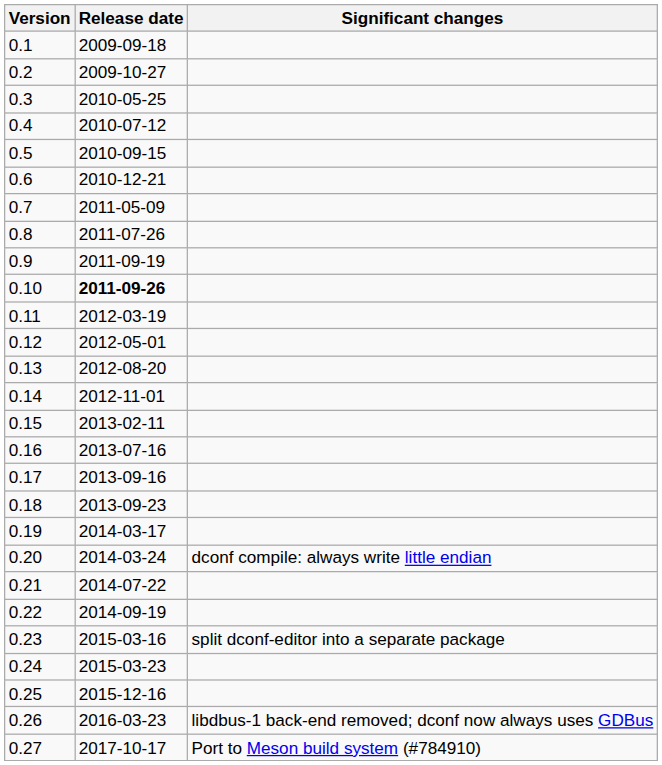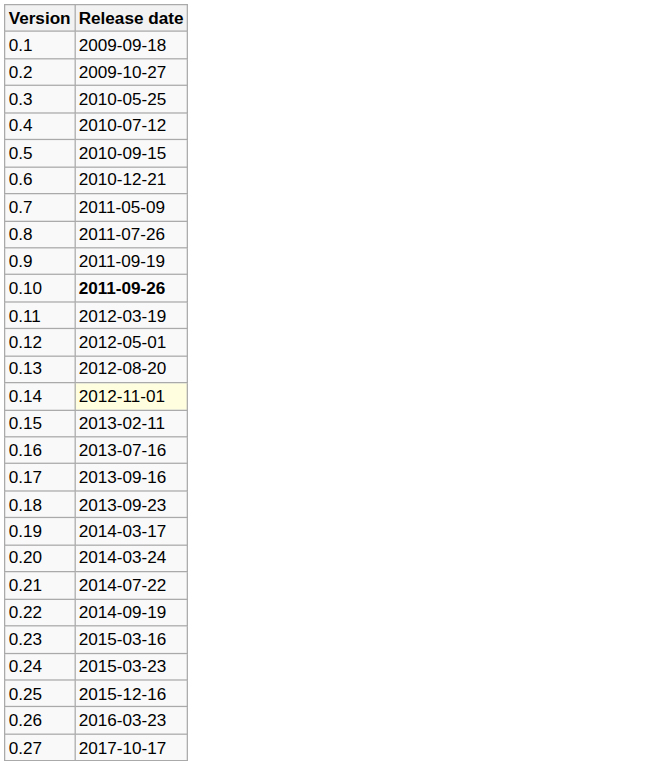 <table class="wikitable" style="font-size: 85%; text-align: left;">
 <tr>
 <th>Version</th>
 <th>Release date</th>
-<th>Significant changes</th>
 </tr>
 <tr>
 <td>0.1</td>
 <td>2009-09-18</td>
-<td></td>
 </tr>
 <tr>
 <td>0.2</td>
 <td>2009-10-27</td>
-<td></td>
 </tr>
 <tr>
 <td>0.3</td>
 <td>2010-05-25</td>
-<td></td>
 </tr>
 <tr>
 <td>0.4</td>
 <td>2010-07-12</td>
-<td></td>
 </tr>
 <tr>
 <td>0.5</td>
 <td>2010-09-15</td>
-<td></td>
 </tr>
 <tr>
 <td>0.6</td>
 <td>2010-12-21</td>
-<td></td>
 </tr>
 <tr>
 <td>0.7</td>
 <td>2011-05-09</td>
-<td></td>
 </tr>
 <tr>
 <td>0.8</td>
 <td>2011-07-26</td>
-<td></td>
 </tr>
 <tr>
 <td>0.9</td>
 <td>2011-09-19</td>
-<td></td>
 </tr>
 <tr>
 <td>0.10</td>
 <td><strong>2011-09-26</strong></td>
-<td></td>
 </tr>
 <tr>
 <td>0.11</td>
 <td>2012-03-19</td>
-<td></td>
 </tr>
 <tr>
 <td>0.12</td>
 <td>2012-05-01</td>
-<td></td>
 </tr>
 <tr>
 <td>0.13</td>
 <td>2012-08-20</td>
-<td></td>
 </tr>
 <tr>
 <td>0.14</td>
-<td>2012-11-01</td>
-<td></td>
+<td style="background: lightyellow;">2012-11-01</td>
 </tr>
 <tr>
 <td>0.15</td>
 <td>2013-02-11</td>
-<td></td>
 </tr>
 <tr>
 <td>0.16</td>
 <td>2013-07-16</td>
-<td></td>
 </tr>
 <tr>
 <td>0.17</td>
 <td>2013-09-16</td>
-<td></td>
 </tr>
 <tr>
 <td>0.18</td>
 <td>2013-09-23</td>
-<td></td>
 </tr>
 <tr>
 <td>0.19</td>
 <td>2014-03-17</td>
-<td></td>
 </tr>
 <tr>
 <td>0.20</td>
 <td>2014-03-24</td>
-<td>dconf compile: always write <a href='#'>little endian</a></td>
 </tr>
 <tr>
 <td>0.21</td>
 <td>2014-07-22</td>
-<td></td>
 </tr>
 <tr>
 <td>0.22</td>
 <td>2014-09-19</td>
-<td></td>
 </tr>
 <tr>
 <td>0.23</td>
 <td>2015-03-16</td>
-<td>split dconf-editor into a separate package</td>
 </tr>
 <tr>
 <td>0.24</td>
 <td>2015-03-23</td>
-<td></td>
 </tr>
 <tr>
 <td>0.25</td>
 <td>2015-12-16</td>
-<td></td>
 </tr>
 <tr>
 <td>0.26</td>
 <td>2016-03-23</td>
-<td>libdbus-1 back-end removed; dconf now always uses <a href='#'>GDBus</a></td>
 </tr>
 <tr>
 <td>0.27</td>
 <td>2017-10-17</td>
-<td>Port to <a href='#'>Meson build system</a> (#784910)</td>
 </tr>
 </table>
